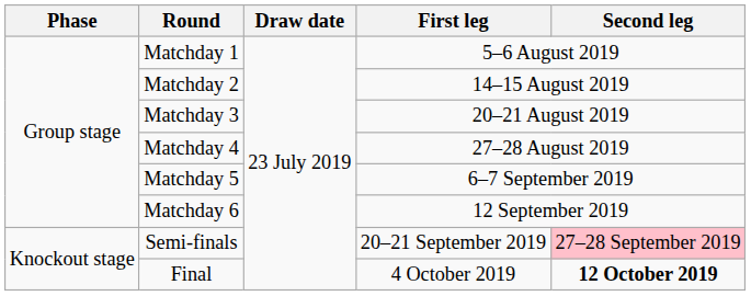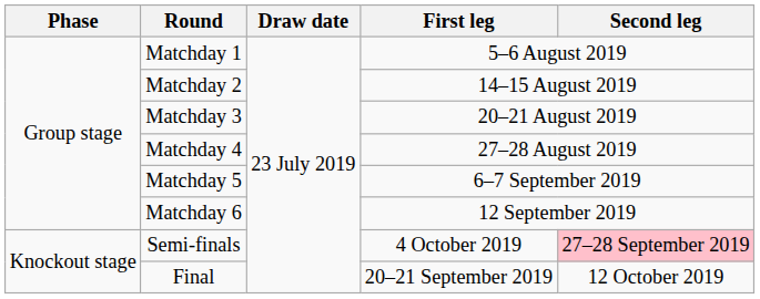 <table class="wikitable" style="text-align:center">
 <tr>
 <th>Phase</th>
 <th>Round</th>
 <th>Draw date</th>
 <th>First leg</th>
 <th>Second leg</th>
 </tr>
 <tr>
 <td rowspan=6>Group stage</td>
 <td>Matchday 1</td>
 <td rowspan=9>23 July 2019<br></td>
 <td colspan=2>5–6 August 2019</td>
 </tr>
 <tr>
 <td>Matchday 2</td>
 <td colspan=2>14–15 August 2019</td>
 </tr>
 <tr>
 <td>Matchday 3</td>
 <td colspan=2>20–21 August 2019</td>
 </tr>
 <tr>
 <td>Matchday 4</td>
 <td colspan=2>27–28 August 2019</td>
 </tr>
 <tr>
 <td>Matchday 5</td>
 <td colspan=2>6–7 September 2019</td>
 </tr>
 <tr>
 <td>Matchday 6</td>
 <td colspan=2>12 September 2019</td>
 </tr>
 <tr>
 <td rowspan=3>Knockout stage</td>
 <td>Semi-finals</td>
-<td>20–21 September 2019</td>
+<td>4 October 2019</td>
 <td style="background: pink;">27–28 September 2019</td>
 </tr>
 <tr>
 <td>Final</td>
-<td>4 October 2019</td>
-<td><strong>12 October 2019</strong></td>
+<td>20–21 September 2019</td>
+<td>12 October 2019</td>
 </tr>
 </table>
